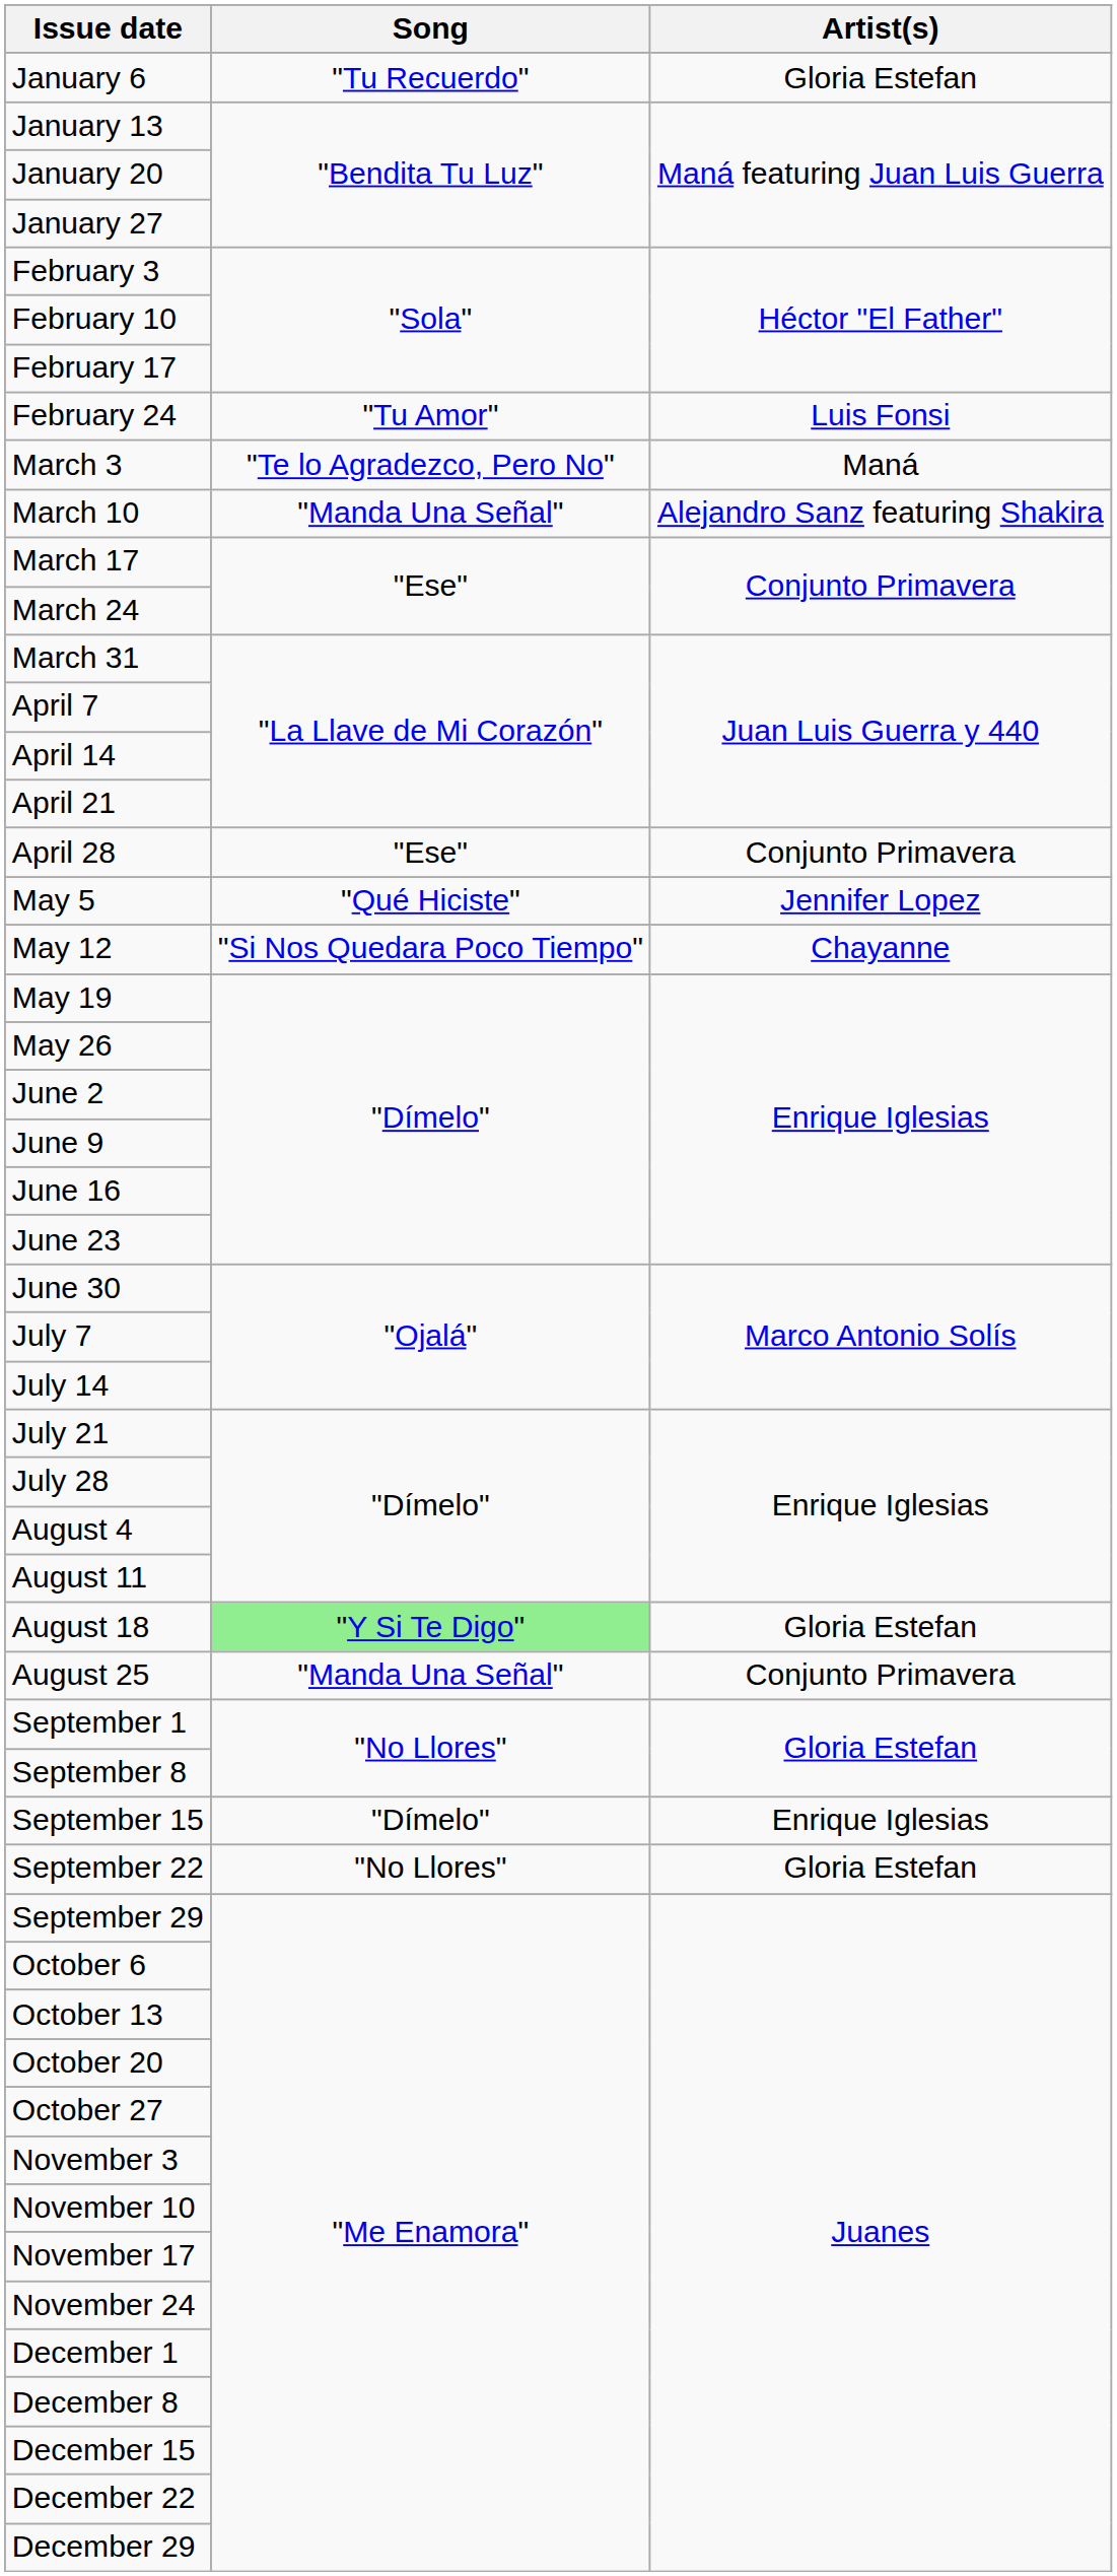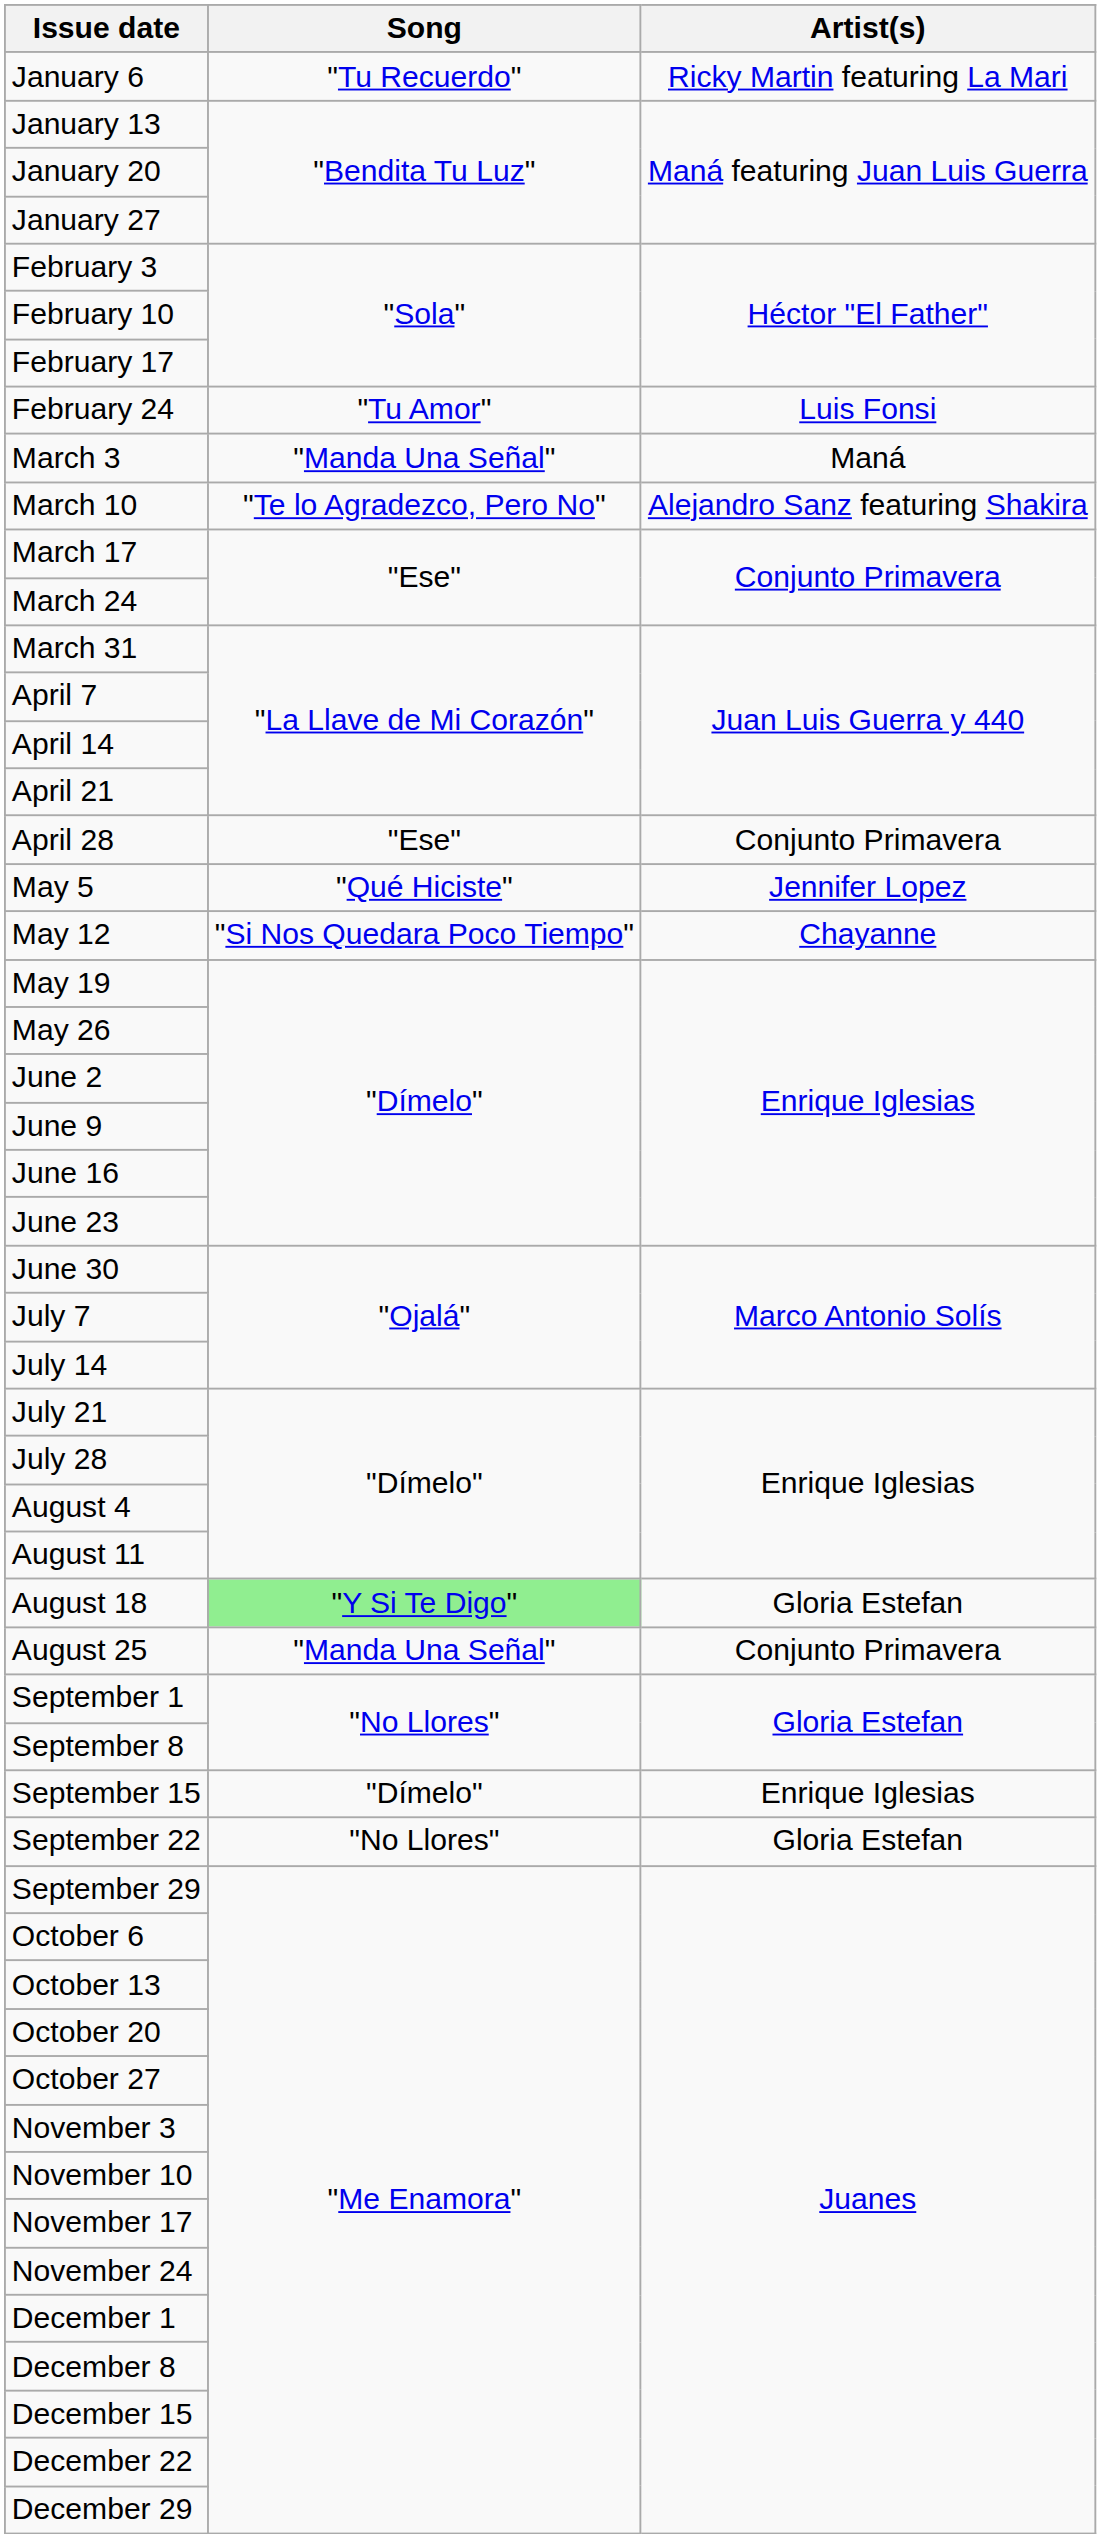 <table class="wikitable">
 <tr>
 <th style="text-align: center;">Issue date</th>
 <th style="text-align: center;">Song</th>
 <th style="text-align: center;">Artist(s)</th>
 </tr>
 <tr>
 <td>January 6</td>
 <td style="text-align: center;">"<a href='#'>Tu Recuerdo</a>"</td>
-<td style="text-align: center;">Gloria Estefan</td>
+<td style="text-align: center;"><a href='#'>Ricky Martin</a> featuring <a href='#'>La Mari</a></td>
 </tr>
 <tr>
 <td>January 13</td>
 <td style="text-align: center;" rowspan="3">"<a href='#'>Bendita Tu Luz</a>"</td>
 <td style="text-align: center;" rowspan="3"><a href='#'>Maná</a> featuring <a href='#'>Juan Luis Guerra</a></td>
 </tr>
 <tr>
 <td>January 20</td>
 </tr>
 <tr>
 <td>January 27</td>
 </tr>
 <tr>
 <td>February 3</td>
 <td style="text-align: center;" rowspan="3">"<a href='#'>Sola</a>"</td>
 <td style="text-align: center;" rowspan="3"><a href='#'>Héctor "El Father"</a></td>
 </tr>
 <tr>
 <td>February 10</td>
 </tr>
 <tr>
 <td>February 17</td>
 </tr>
 <tr>
 <td>February 24</td>
 <td style="text-align: center;">"<a href='#'>Tu Amor</a>"</td>
 <td style="text-align: center;"><a href='#'>Luis Fonsi</a></td>
 </tr>
 <tr>
 <td>March 3</td>
-<td style="text-align: center;">"<a href='#'>Te lo Agradezco, Pero No</a>"</td>
+<td style="text-align: center;">"<a href='#'>Manda Una Señal</a>"</td>
 <td style="text-align: center;">Maná</td>
 </tr>
 <tr>
 <td>March 10</td>
-<td style="text-align: center;">"<a href='#'>Manda Una Señal</a>"</td>
+<td style="text-align: center;">"<a href='#'>Te lo Agradezco, Pero No</a>"</td>
 <td style="text-align: center;"><a href='#'>Alejandro Sanz</a> featuring <a href='#'>Shakira</a></td>
 </tr>
 <tr>
 <td>March 17</td>
 <td style="text-align: center;" rowspan="2">"Ese"</td>
 <td style="text-align: center;" rowspan="2"><a href='#'>Conjunto Primavera</a></td>
 </tr>
 <tr>
 <td>March 24</td>
 </tr>
 <tr>
 <td>March 31</td>
 <td style="text-align: center;" rowspan="4">"<a href='#'>La Llave de Mi Corazón</a>"</td>
 <td style="text-align: center;" rowspan="4"><a href='#'>Juan Luis Guerra y 440</a></td>
 </tr>
 <tr>
 <td>April 7</td>
 </tr>
 <tr>
 <td>April 14</td>
 </tr>
 <tr>
 <td>April 21</td>
 </tr>
 <tr>
 <td>April 28</td>
 <td style="text-align: center;">"Ese"</td>
 <td style="text-align: center;">Conjunto Primavera</td>
 </tr>
 <tr>
 <td>May 5</td>
 <td style="text-align: center;">"<a href='#'>Qué Hiciste</a>"</td>
 <td style="text-align: center;"><a href='#'>Jennifer Lopez</a></td>
 </tr>
 <tr>
 <td>May 12</td>
 <td style="text-align: center;">"<a href='#'>Si Nos Quedara Poco Tiempo</a>"</td>
 <td style="text-align: center;"><a href='#'>Chayanne</a></td>
 </tr>
 <tr>
 <td>May 19</td>
 <td style="text-align: center;" rowspan="6">"<a href='#'>Dímelo</a>"</td>
 <td style="text-align: center;" rowspan="6"><a href='#'>Enrique Iglesias</a></td>
 </tr>
 <tr>
 <td>May 26</td>
 </tr>
 <tr>
 <td>June 2</td>
 </tr>
 <tr>
 <td>June 9</td>
 </tr>
 <tr>
 <td>June 16</td>
 </tr>
 <tr>
 <td>June 23</td>
 </tr>
 <tr>
 <td>June 30</td>
 <td style="text-align: center;" rowspan="3">"<a href='#'>Ojalá</a>"</td>
 <td style="text-align: center;" rowspan="3"><a href='#'>Marco Antonio Solís</a></td>
 </tr>
 <tr>
 <td>July 7</td>
 </tr>
 <tr>
 <td>July 14</td>
 </tr>
 <tr>
 <td>July 21</td>
 <td style="text-align: center;" rowspan="4">"Dímelo"</td>
 <td style="text-align: center;" rowspan="4">Enrique Iglesias</td>
 </tr>
 <tr>
 <td>July 28</td>
 </tr>
 <tr>
 <td>August 4</td>
 </tr>
 <tr>
 <td>August 11</td>
 </tr>
 <tr>
 <td>August 18</td>
 <td style="background: lightgreen; text-align: center;">"<a href='#'>Y Si Te Digo</a>"</td>
 <td style="text-align: center;">Gloria Estefan</td>
 </tr>
 <tr>
 <td>August 25</td>
 <td style="text-align: center;">"<a href='#'>Manda Una Señal</a>"</td>
 <td style="text-align: center;">Conjunto Primavera</td>
 </tr>
 <tr>
 <td>September 1</td>
 <td style="text-align: center;" rowspan="2">"<a href='#'>No Llores</a>"</td>
 <td style="text-align: center;" rowspan="2"><a href='#'>Gloria Estefan</a></td>
 </tr>
 <tr>
 <td>September 8</td>
 </tr>
 <tr>
 <td>September 15</td>
 <td style="text-align: center;">"Dímelo"</td>
 <td style="text-align: center;">Enrique Iglesias</td>
 </tr>
 <tr>
 <td>September 22</td>
 <td style="text-align: center;">"No Llores"</td>
 <td style="text-align: center;">Gloria Estefan</td>
 </tr>
 <tr>
 <td>September 29</td>
 <td style="text-align: center;" rowspan="14">"<a href='#'>Me Enamora</a>"</td>
 <td style="text-align: center;" rowspan="14"><a href='#'>Juanes</a></td>
 </tr>
 <tr>
 <td>October 6</td>
 </tr>
 <tr>
 <td>October 13</td>
 </tr>
 <tr>
 <td>October 20</td>
 </tr>
 <tr>
 <td>October 27</td>
 </tr>
 <tr>
 <td>November 3</td>
 </tr>
 <tr>
 <td>November 10</td>
 </tr>
 <tr>
 <td>November 17</td>
 </tr>
 <tr>
 <td>November 24</td>
 </tr>
 <tr>
 <td>December 1</td>
 </tr>
 <tr>
 <td>December 8</td>
 </tr>
 <tr>
 <td>December 15</td>
 </tr>
 <tr>
 <td>December 22</td>
 </tr>
 <tr>
 <td>December 29</td>
 </tr>
 </table>
